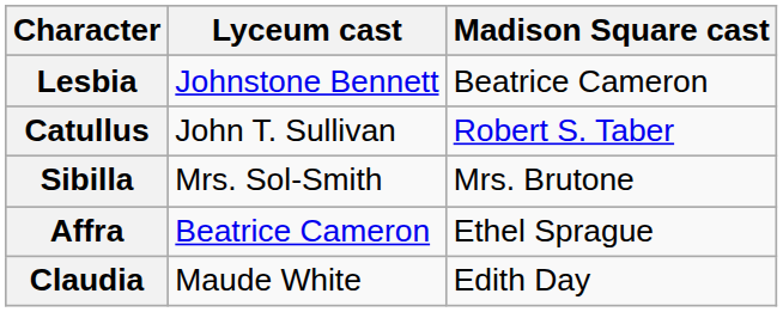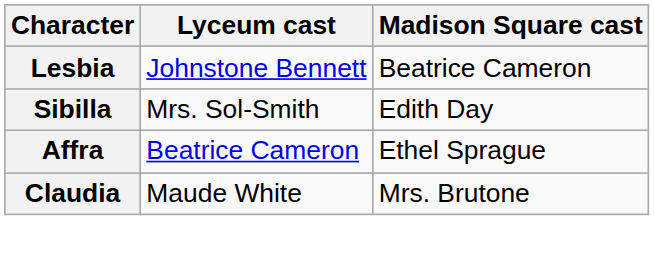 <table class="wikitable sortable plainrowheaders">
 <tr>
 <th scope="col">Character</th>
 <th scope="col">Lyceum cast</th>
 <th scope="col">Madison Square cast</th>
 </tr>
 <tr>
 <th scope="row">Lesbia</th>
 <td><a href='#'>Johnstone Bennett</a></td>
 <td>Beatrice Cameron</td>
 </tr>
 <tr>
-<th scope="row">Catullus</th>
-<td>John T. Sullivan</td>
-<td><a href='#'>Robert S. Taber</a></td>
-</tr>
-<tr>
 <th scope="row">Sibilla</th>
 <td>Mrs. Sol-Smith</td>
-<td>Mrs. Brutone</td>
+<td>Edith Day</td>
 </tr>
 <tr>
 <th scope="row">Affra</th>
 <td><a href='#'>Beatrice Cameron</a></td>
 <td>Ethel Sprague</td>
 </tr>
 <tr>
 <th scope="row">Claudia</th>
 <td>Maude White</td>
-<td>Edith Day</td>
+<td>Mrs. Brutone</td>
 </tr>
 </table>
